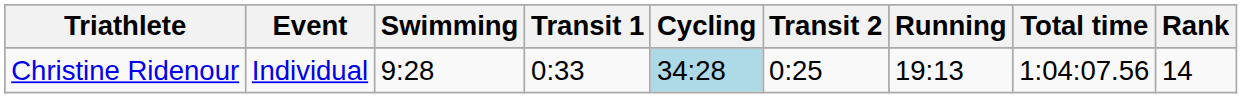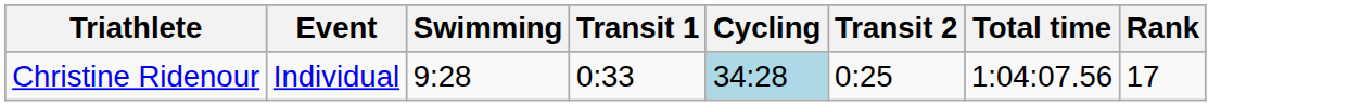 <table class="wikitable" border="1">
 <tr>
 <th>Triathlete</th>
 <th>Event</th>
 <th>Swimming</th>
 <th>Transit 1</th>
 <th>Cycling</th>
 <th>Transit 2</th>
-<th>Running</th>
 <th>Total time</th>
 <th>Rank</th>
 </tr>
 <tr>
 <td><a href='#'>Christine Ridenour</a></td>
 <td><a href='#'>Individual</a></td>
 <td>9:28</td>
 <td>0:33</td>
 <td style="background: lightblue;">34:28</td>
 <td>0:25</td>
-<td>19:13</td>
 <td>1:04:07.56</td>
-<td>14</td>
+<td>17</td>
 </tr>
 </table>
